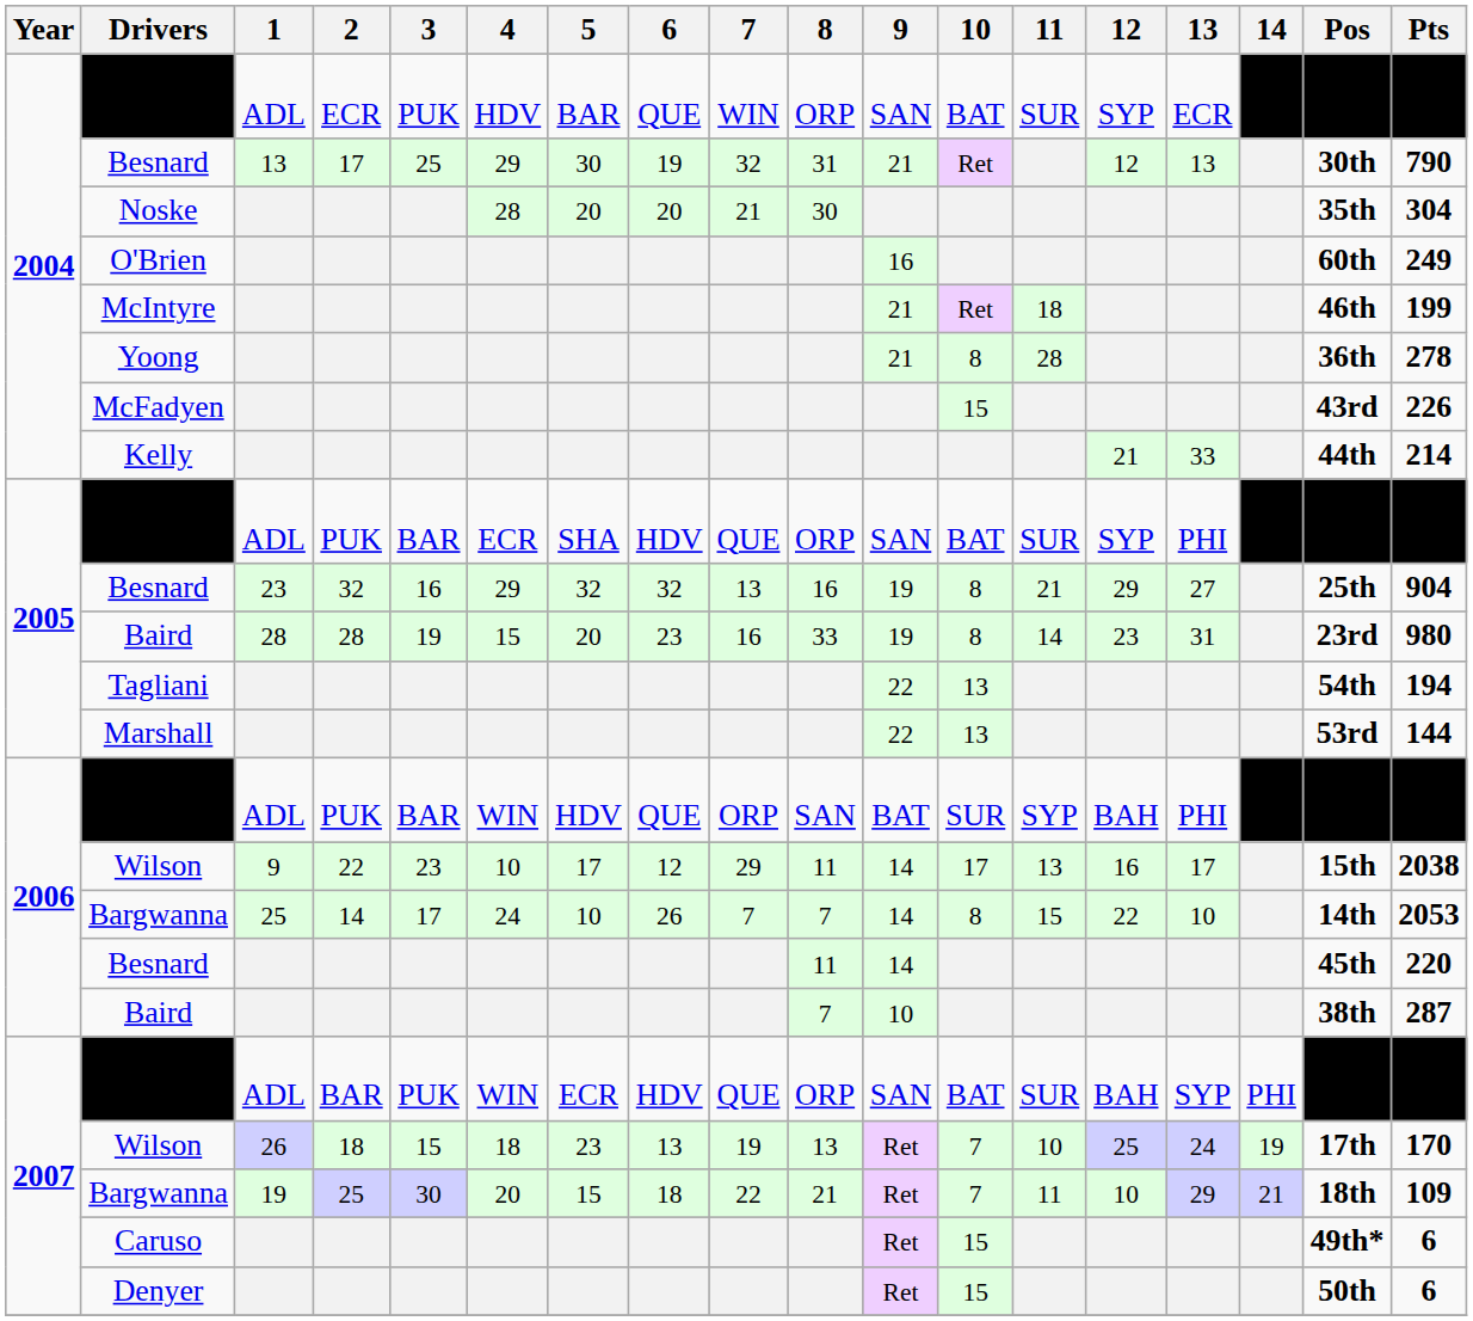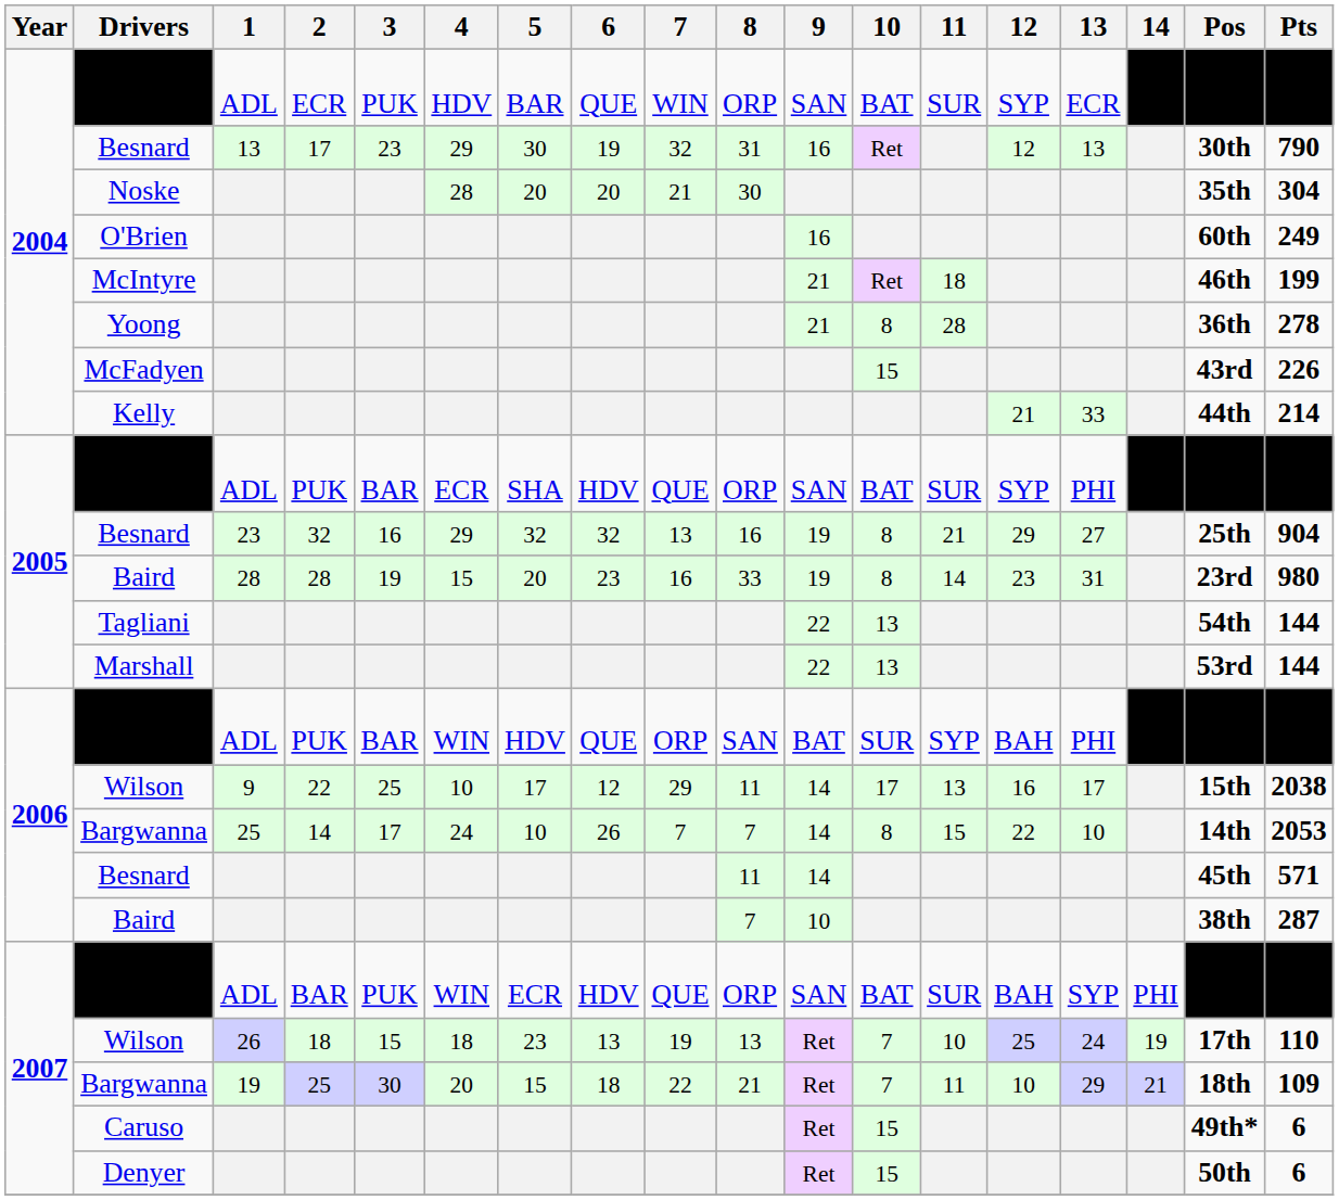 <table class="wikitable" style="text-align:center; font-size:100%">
 <tr>
 <th>Year</th>
 <th>Drivers</th>
 <th>1</th>
 <th>2</th>
 <th>3</th>
 <th>4</th>
 <th>5</th>
 <th>6</th>
 <th>7</th>
 <th>8</th>
 <th>9</th>
 <th>10</th>
 <th>11</th>
 <th>12</th>
 <th>13</th>
 <th>14</th>
 <th>Pos</th>
 <th>Pts</th>
 </tr>
 <tr>
 <td rowspan="8"><strong><a href='#'>2004</a></strong></td>
 <td style="background:#000000;"></td>
 <td><br><a href='#'>ADL</a></td>
 <td><br><a href='#'>ECR</a></td>
 <td><br><a href='#'>PUK</a></td>
 <td><br><a href='#'>HDV</a></td>
 <td><br><a href='#'>BAR</a></td>
 <td><br><a href='#'>QUE</a></td>
 <td><br><a href='#'>WIN</a></td>
 <td><br><a href='#'>ORP</a></td>
 <td><br><a href='#'>SAN</a></td>
 <td><br><a href='#'>BAT</a></td>
 <td><br><a href='#'>SUR</a></td>
 <td><br><a href='#'>SYP</a></td>
 <td><br><a href='#'>ECR</a></td>
 <td style="background:#000000;"></td>
 <td style="background:#000000;"></td>
 <td style="background:#000000;"></td>
 </tr>
 <tr>
 <td> <a href='#'>Besnard</a></td>
 <td style="background:#dfffdf;" align="center"><small>13</small></td>
 <td style="background:#dfffdf;" align="center"><small>17</small></td>
-<td style="background:#dfffdf;" align="center"><small>25</small></td>
+<td style="background:#dfffdf;" align="center"><small>23</small></td>
 <td style="background:#dfffdf;" align="center"><small>29</small></td>
 <td style="background:#dfffdf;" align="center"><small>30</small></td>
 <td style="background:#dfffdf;" align="center"><small>19</small></td>
 <td style="background:#dfffdf;" align="center"><small>32</small></td>
 <td style="background:#dfffdf;" align="center"><small>31</small></td>
-<td style="background:#dfffdf;" align="center"><small>21</small></td>
+<td style="background:#dfffdf;" align="center"><small>16</small></td>
 <td style="background:#EFCFFF;"><small>Ret</small></td>
 <th></th>
 <td style="background:#dfffdf;" align="center"><small>12</small></td>
 <td style="background:#dfffdf;" align="center"><small>13</small></td>
 <th></th>
 <td><strong>30th</strong></td>
 <td><strong>790</strong></td>
 </tr>
 <tr>
 <td> <a href='#'>Noske</a></td>
 <th></th>
 <th></th>
 <th></th>
 <td style="background:#dfffdf;" align="center"><small>28</small></td>
 <td style="background:#dfffdf;" align="center"><small>20</small></td>
 <td style="background:#dfffdf;" align="center"><small>20</small></td>
 <td style="background:#dfffdf;" align="center"><small>21</small></td>
 <td style="background:#dfffdf;" align="center"><small>30</small></td>
 <th></th>
 <th></th>
 <th></th>
 <th></th>
 <th></th>
 <th></th>
 <td><strong>35th</strong></td>
 <td><strong>304</strong></td>
 </tr>
 <tr>
 <td> <a href='#'>O'Brien</a></td>
 <th></th>
 <th></th>
 <th></th>
 <th></th>
 <th></th>
 <th></th>
 <th></th>
 <th></th>
 <td style="background:#dfffdf;" align="center"><small>16</small></td>
 <th></th>
 <th></th>
 <th></th>
 <th></th>
 <th></th>
 <td><strong>60th</strong></td>
 <td><strong>249</strong></td>
 </tr>
 <tr>
 <td> <a href='#'>McIntyre</a></td>
 <th></th>
 <th></th>
 <th></th>
 <th></th>
 <th></th>
 <th></th>
 <th></th>
 <th></th>
 <td style="background:#dfffdf;" align="center"><small>21</small></td>
 <td style="background:#EFCFFF;"><small>Ret</small></td>
 <td style="background:#dfffdf;" align="centre"><small>18</small></td>
 <th></th>
 <th></th>
 <th></th>
 <td><strong>46th</strong></td>
 <td><strong>199</strong></td>
 </tr>
 <tr>
 <td> <a href='#'>Yoong</a></td>
 <th></th>
 <th></th>
 <th></th>
 <th></th>
 <th></th>
 <th></th>
 <th></th>
 <th></th>
 <td style="background:#dfffdf;" align="center"><small>21</small></td>
 <td style="background:#dfffdf;" align="center"><small>8</small></td>
 <td style="background:#dfffdf;" align="centre"><small>28</small></td>
 <th></th>
 <th></th>
 <th></th>
 <td><strong>36th</strong></td>
 <td><strong>278</strong></td>
 </tr>
 <tr>
 <td> <a href='#'>McFadyen</a></td>
 <th></th>
 <th></th>
 <th></th>
 <th></th>
 <th></th>
 <th></th>
 <th></th>
 <th></th>
 <th></th>
 <td style="background:#dfffdf;" align="centre"><small>15</small></td>
 <th></th>
 <th></th>
 <th></th>
 <th></th>
 <td><strong>43rd</strong></td>
 <td><strong>226</strong></td>
 </tr>
 <tr>
 <td> <a href='#'>Kelly</a></td>
 <th></th>
 <th></th>
 <th></th>
 <th></th>
 <th></th>
 <th></th>
 <th></th>
 <th></th>
 <th></th>
 <th></th>
 <th></th>
 <td style="background:#dfffdf;" align="center"><small>21</small></td>
 <td style="background:#dfffdf;" align="center"><small>33</small></td>
 <th></th>
 <td><strong>44th</strong></td>
 <td><strong>214</strong></td>
 </tr>
 <tr>
 <td rowspan="5"><strong><a href='#'>2005</a></strong></td>
 <td style="background:#000000;"></td>
 <td><br><a href='#'>ADL</a></td>
 <td><br><a href='#'>PUK</a></td>
 <td><br><a href='#'>BAR</a></td>
 <td><br><a href='#'>ECR</a></td>
 <td><br><a href='#'>SHA</a></td>
 <td><br><a href='#'>HDV</a></td>
 <td><br><a href='#'>QUE</a></td>
 <td><br><a href='#'>ORP</a></td>
 <td><br><a href='#'>SAN</a></td>
 <td><br><a href='#'>BAT</a></td>
 <td><br><a href='#'>SUR</a></td>
 <td><br><a href='#'>SYP</a></td>
 <td><br><a href='#'>PHI</a></td>
 <td style="background:#000000;"></td>
 <td style="background:#000000;"></td>
 <td style="background:#000000;"></td>
 </tr>
 <tr>
 <td> <a href='#'>Besnard</a></td>
 <td style="background:#dfffdf;" align="center"><small>23</small></td>
 <td style="background:#dfffdf;" align="center"><small>32</small></td>
 <td style="background:#dfffdf;" align="center"><small>16</small></td>
 <td style="background:#dfffdf;" align="center"><small>29</small></td>
 <td style="background:#dfffdf;" align="center"><small>32</small></td>
 <td style="background:#dfffdf;" align="center"><small>32</small></td>
 <td style="background:#dfffdf;" align="center"><small>13</small></td>
 <td style="background:#dfffdf;" align="center"><small>16</small></td>
 <td style="background:#dfffdf;" align="center"><small>19</small></td>
 <td style="background:#dfffdf;" align="center"><small>8</small></td>
 <td style="background:#dfffdf;" align="center"><small>21</small></td>
 <td style="background:#dfffdf;" align="center"><small>29</small></td>
 <td style="background:#dfffdf;" align="center"><small>27</small></td>
 <th></th>
 <td><strong>25th</strong></td>
 <td><strong>904</strong></td>
 </tr>
 <tr>
 <td> <a href='#'>Baird</a></td>
 <td style="background:#dfffdf;" align="center"><small>28</small></td>
 <td style="background:#dfffdf;" align="center"><small>28</small></td>
 <td style="background:#dfffdf;" align="center"><small>19</small></td>
 <td style="background:#dfffdf;" align="center"><small>15</small></td>
 <td style="background:#dfffdf;" align="center"><small>20</small></td>
 <td style="background:#dfffdf;" align="center"><small>23</small></td>
 <td style="background:#dfffdf;" align="center"><small>16</small></td>
 <td style="background:#dfffdf;" align="center"><small>33</small></td>
 <td style="background:#dfffdf;" align="center"><small>19</small></td>
 <td style="background:#dfffdf;" align="center"><small>8</small></td>
 <td style="background:#dfffdf;" align="center"><small>14</small></td>
 <td style="background:#dfffdf;" align="center"><small>23</small></td>
 <td style="background:#dfffdf;" align="center"><small>31</small></td>
 <th></th>
 <td><strong>23rd</strong></td>
 <td><strong>980</strong></td>
 </tr>
 <tr>
 <td> <a href='#'>Tagliani</a></td>
 <th></th>
 <th></th>
 <th></th>
 <th></th>
 <th></th>
 <th></th>
 <th></th>
 <th></th>
 <td style="background:#dfffdf;"><small>22</small></td>
 <td style="background:#dfffdf;"><small>13</small></td>
 <th></th>
 <th></th>
 <th></th>
 <th></th>
 <td><strong>54th</strong></td>
-<td><strong>194</strong></td>
+<td><strong>144</strong></td>
 </tr>
 <tr>
 <td> <a href='#'>Marshall</a></td>
 <th></th>
 <th></th>
 <th></th>
 <th></th>
 <th></th>
 <th></th>
 <th></th>
 <th></th>
 <td style="background:#dfffdf;" align="center"><small>22</small></td>
 <td style="background:#dfffdf;" align="center"><small>13</small></td>
 <th></th>
 <th></th>
 <th></th>
 <th></th>
 <td><strong>53rd</strong></td>
 <td><strong>144</strong></td>
 </tr>
 <tr>
 <td rowspan="5"><strong><a href='#'>2006</a></strong></td>
 <td style="background:#000000;"></td>
 <td><br><a href='#'>ADL</a></td>
 <td><br><a href='#'>PUK</a></td>
 <td><br><a href='#'>BAR</a></td>
 <td><br><a href='#'>WIN</a></td>
 <td><br><a href='#'>HDV</a></td>
 <td><br><a href='#'>QUE</a></td>
 <td><br><a href='#'>ORP</a></td>
 <td><br><a href='#'>SAN</a></td>
 <td><br><a href='#'>BAT</a></td>
 <td><br><a href='#'>SUR</a></td>
 <td><br><a href='#'>SYP</a></td>
 <td><br><a href='#'>BAH</a></td>
 <td><br><a href='#'>PHI</a></td>
 <td style="background:#000000;"></td>
 <td style="background:#000000;"></td>
 <td style="background:#000000;"></td>
 </tr>
 <tr>
 <td> <a href='#'>Wilson</a></td>
 <td style="background:#dfffdf;" align="center"><small>9</small></td>
 <td style="background:#dfffdf;" align="center"><small>22</small></td>
-<td style="background:#dfffdf;" align="center"><small>23</small></td>
+<td style="background:#dfffdf;" align="center"><small>25</small></td>
 <td style="background:#dfffdf;" align="center"><small>10</small></td>
 <td style="background:#dfffdf;" align="center"><small>17</small></td>
 <td style="background:#dfffdf;" align="center"><small>12</small></td>
 <td style="background:#dfffdf;" align="center"><small>29</small></td>
 <td style="background:#dfffdf;" align="center"><small>11</small></td>
 <td style="background:#dfffdf;" align="center"><small>14</small></td>
 <td style="background:#dfffdf;" align="center"><small>17</small></td>
 <td style="background:#dfffdf;" align="center"><small>13</small></td>
 <td style="background:#dfffdf;" align="center"><small>16</small></td>
 <td style="background:#dfffdf;" align="center"><small>17</small></td>
 <th></th>
 <td><strong>15th</strong></td>
 <td><strong>2038</strong></td>
 </tr>
 <tr>
 <td> <a href='#'>Bargwanna</a></td>
 <td style="background:#dfffdf;" align="center"><small>25</small></td>
 <td style="background:#dfffdf;" align="center"><small>14</small></td>
 <td style="background:#dfffdf;" align="center"><small>17</small></td>
 <td style="background:#dfffdf;" align="center"><small>24</small></td>
 <td style="background:#dfffdf;" align="center"><small>10</small></td>
 <td style="background:#dfffdf;" align="center"><small>26</small></td>
 <td style="background:#dfffdf;" align="center"><small>7</small></td>
 <td style="background:#dfffdf;" align="center"><small>7</small></td>
 <td style="background:#dfffdf;" align="center"><small>14</small></td>
 <td style="background:#dfffdf;" align="center"><small>8</small></td>
 <td style="background:#dfffdf;" align="center"><small>15</small></td>
 <td style="background:#dfffdf;" align="center"><small>22</small></td>
 <td style="background:#dfffdf;" align="center"><small>10</small></td>
 <th></th>
 <td><strong>14th</strong></td>
 <td><strong>2053</strong></td>
 </tr>
 <tr>
 <td> <a href='#'>Besnard</a></td>
 <th></th>
 <th></th>
 <th></th>
 <th></th>
 <th></th>
 <th></th>
 <th></th>
 <td style="background:#dfffdf;" align="center"><small>11</small></td>
 <td style="background:#dfffdf;" align="center"><small>14</small></td>
 <th></th>
 <th></th>
 <th></th>
 <th></th>
 <th></th>
 <td><strong>45th</strong></td>
-<td><strong>220</strong></td>
+<td><strong>571</strong></td>
 </tr>
 <tr>
 <td> <a href='#'>Baird</a></td>
 <th></th>
 <th></th>
 <th></th>
 <th></th>
 <th></th>
 <th></th>
 <th></th>
 <td style="background:#dfffdf;" align="center"><small>7</small></td>
 <td style="background:#dfffdf;" align="center"><small>10</small></td>
 <th></th>
 <th></th>
 <th></th>
 <th></th>
 <th></th>
 <td><strong>38th</strong></td>
 <td><strong>287</strong></td>
 </tr>
 <tr>
 <td rowspan="5"><strong><a href='#'>2007</a></strong></td>
 <td style="background:#000000;"></td>
 <td><br><a href='#'>ADL</a></td>
 <td><br><a href='#'>BAR</a></td>
 <td><br><a href='#'>PUK</a></td>
 <td><br><a href='#'>WIN</a></td>
 <td><br><a href='#'>ECR</a></td>
 <td><br><a href='#'>HDV</a></td>
 <td><br><a href='#'>QUE</a></td>
 <td><br><a href='#'>ORP</a></td>
 <td><br><a href='#'>SAN</a></td>
 <td><br><a href='#'>BAT</a></td>
 <td><br><a href='#'>SUR</a></td>
 <td><br><a href='#'>BAH</a></td>
 <td><br><a href='#'>SYP</a></td>
 <td><br><a href='#'>PHI</a></td>
 <td style="background:#000000;"></td>
 <td style="background:#000000;"></td>
 </tr>
 <tr>
 <td> <a href='#'>Wilson</a></td>
 <td style="background:#cfcfff;" align="center"><small>26</small></td>
 <td style="background:#dfffdf;" align="center"><small>18</small></td>
 <td style="background:#dfffdf;" align="center"><small>15</small></td>
 <td style="background:#dfffdf;" align="center"><small>18</small></td>
 <td style="background:#dfffdf;" align="center"><small>23</small></td>
 <td style="background:#dfffdf;" align="center"><small>13</small></td>
 <td style="background:#dfffdf;" align="center"><small>19</small></td>
 <td style="background:#dfffdf;" align="center"><small>13</small></td>
 <td style="background:#EFCFFF;" align="center"><small>Ret</small></td>
 <td style="background:#dfffdf;" align="center"><small>7</small></td>
 <td style="background:#dfffdf;" align="center"><small>10</small></td>
 <td style="background:#cfcfff;" align="center"><small>25</small></td>
 <td style="background:#cfcfff;" align="center"><small>24</small></td>
 <td style="background:#dfffdf;" align="center"><small>19</small></td>
 <td><strong>17th</strong></td>
-<td><strong>170</strong></td>
+<td><strong>110</strong></td>
 </tr>
 <tr>
 <td> <a href='#'>Bargwanna</a></td>
 <td style="background:#dfffdf;" align="center"><small>19</small></td>
 <td style="background:#cfcfff;" align="center"><small>25</small></td>
 <td style="background:#cfcfff;" align="center"><small>30</small></td>
 <td style="background:#dfffdf;" align="center"><small>20</small></td>
 <td style="background:#dfffdf;" align="center"><small>15</small></td>
 <td style="background:#dfffdf;" align="center"><small>18</small></td>
 <td style="background:#dfffdf;" align="center"><small>22</small></td>
 <td style="background:#dfffdf;" align="center"><small>21</small></td>
 <td style="background:#EFCFFF;" align="center"><small>Ret</small></td>
 <td style="background:#dfffdf;" align="center"><small>7</small></td>
 <td style="background:#dfffdf;" align="center"><small>11</small></td>
 <td style="background:#dfffdf;" align="center"><small>10</small></td>
 <td style="background:#cfcfff;" align="center"><small>29</small></td>
 <td style="background:#cfcfff;" align="center"><small>21</small></td>
 <td><strong>18th</strong></td>
 <td><strong>109</strong></td>
 </tr>
 <tr>
 <td> <a href='#'>Caruso</a></td>
 <th></th>
 <th></th>
 <th></th>
 <th></th>
 <th></th>
 <th></th>
 <th></th>
 <th></th>
 <td style="background:#EFCFFF;" align="center"><small>Ret</small></td>
 <td style="background:#dfffdf;" align="center"><small>15</small></td>
 <th></th>
 <th></th>
 <th></th>
 <th></th>
 <td><strong>49th*</strong></td>
 <td><strong>6</strong></td>
 </tr>
 <tr>
 <td> <a href='#'>Denyer</a></td>
 <th></th>
 <th></th>
 <th></th>
 <th></th>
 <th></th>
 <th></th>
 <th></th>
 <th></th>
 <td style="background:#EFCFFF;" align="center"><small>Ret</small></td>
 <td style="background:#dfffdf;" align="center"><small>15</small></td>
 <th></th>
 <th></th>
 <th></th>
 <th></th>
 <td><strong>50th</strong></td>
 <td><strong>6</strong></td>
 </tr>
 <tr>
 </tr>
 </table>
